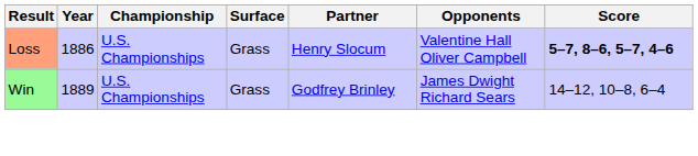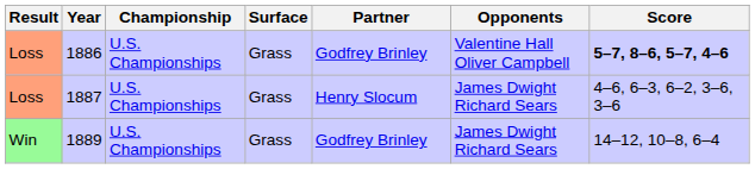 <table class="sortable wikitable">
 <tr>
 <th style="width:40px">Result</th>
 <th style="width:30px">Year</th>
 <th style="width:130px">Championship</th>
 <th style="width:50px">Surface</th>
 <th style="width:130px">Partner</th>
 <th style="width:130px">Opponents</th>
 <th style="width:150px" class="unsortable">Score</th>
 </tr>
 <tr style="background:#ccf;">
 <td style="background:#ffa07a;">Loss</td>
 <td>1886</td>
 <td><a href='#'>U.S. Championships</a></td>
 <td>Grass</td>
-<td> <a href='#'>Henry Slocum</a></td>
+<td> <a href='#'>Godfrey Brinley</a></td>
 <td> <a href='#'>Valentine Hall</a><br> <a href='#'>Oliver Campbell</a></td>
 <td><strong>5–7, 8–6, 5–7, 4–6</strong></td>
+</tr>
+<tr style="background:#ccf;">
+<td style="background:#ffa07a;">Loss</td>
+<td>1887</td>
+<td><a href='#'>U.S. Championships</a></td>
+<td>Grass</td>
+<td> <a href='#'>Henry Slocum</a></td>
+<td> <a href='#'>James Dwight</a> <br>  <a href='#'>Richard Sears</a></td>
+<td>4–6, 6–3, 6–2, 3–6, 3–6</td>
 </tr>
 <tr style="background:#ccf;">
 <td style="background:#98fb98;">Win</td>
 <td>1889</td>
 <td><a href='#'>U.S. Championships</a></td>
 <td>Grass</td>
 <td> <a href='#'>Godfrey Brinley</a></td>
 <td> <a href='#'>James Dwight</a> <br>  <a href='#'>Richard Sears</a></td>
 <td>14–12, 10–8, 6–4</td>
 </tr>
 </table>
